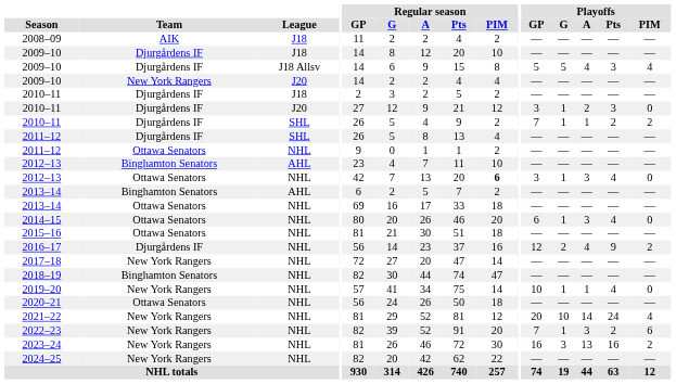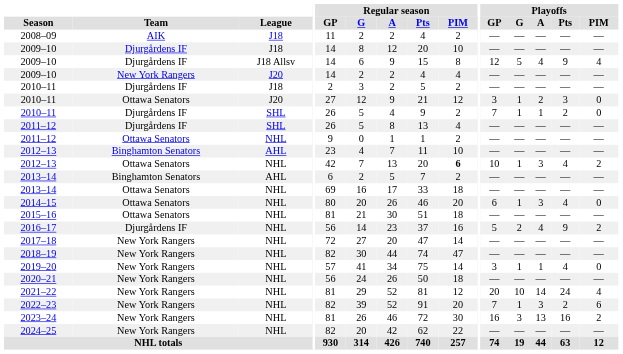 <table border="0" cellpadding="1" cellspacing="0" style="text-align:center; width:60em">
 <tr bgcolor="#e0e0e0">
 <th colspan="3" bgcolor="#ffffff"></th>
 <th rowspan="99" bgcolor="#ffffff"></th>
 <th colspan="5">Regular season</th>
 <th rowspan="99" bgcolor="#ffffff"></th>
 <th colspan="5">Playoffs</th>
 </tr>
 <tr bgcolor="#e0e0e0">
 <th>Season</th>
 <th>Team</th>
 <th>League</th>
 <th>GP</th>
 <th><a href='#'>G</a></th>
 <th><a href='#'>A</a></th>
 <th><a href='#'>Pts</a></th>
 <th><a href='#'>PIM</a></th>
 <th>GP</th>
 <th>G</th>
 <th>A</th>
 <th>Pts</th>
 <th>PIM</th>
 </tr>
 <tr>
 <td>2008–09</td>
 <td><a href='#'>AIK</a></td>
 <td><a href='#'>J18</a></td>
 <td>11</td>
 <td>2</td>
 <td>2</td>
 <td>4</td>
 <td>2</td>
 <td>—</td>
 <td>—</td>
 <td>—</td>
 <td>—</td>
 <td>—</td>
 </tr>
 <tr bgcolor="#f0f0f0">
 <td>2009–10</td>
 <td><a href='#'>Djurgårdens IF</a></td>
 <td>J18</td>
 <td>14</td>
 <td>8</td>
 <td>12</td>
 <td>20</td>
 <td>10</td>
 <td>—</td>
 <td>—</td>
 <td>—</td>
 <td>—</td>
 <td>—</td>
 </tr>
 <tr>
 <td>2009–10</td>
 <td>Djurgårdens IF</td>
 <td>J18 Allsv</td>
 <td>14</td>
 <td>6</td>
 <td>9</td>
 <td>15</td>
 <td>8</td>
-<td>5</td>
+<td>12</td>
 <td>5</td>
 <td>4</td>
-<td>3</td>
+<td>9</td>
 <td>4</td>
 </tr>
 <tr bgcolor="#f0f0f0">
 <td>2009–10</td>
 <td><a href='#'>New York Rangers</a></td>
 <td><a href='#'>J20</a></td>
 <td>14</td>
 <td>2</td>
 <td>2</td>
 <td>4</td>
 <td>4</td>
 <td>—</td>
 <td>—</td>
 <td>—</td>
 <td>—</td>
 <td>—</td>
 </tr>
 <tr>
 <td>2010–11</td>
 <td>Djurgårdens IF</td>
 <td>J18</td>
 <td>2</td>
 <td>3</td>
 <td>2</td>
 <td>5</td>
 <td>2</td>
 <td>—</td>
 <td>—</td>
 <td>—</td>
 <td>—</td>
 <td>—</td>
 </tr>
 <tr bgcolor="#f0f0f0">
 <td>2010–11</td>
-<td>Djurgårdens IF</td>
+<td>Ottawa Senators</td>
 <td>J20</td>
 <td>27</td>
 <td>12</td>
 <td>9</td>
 <td>21</td>
 <td>12</td>
 <td>3</td>
 <td>1</td>
 <td>2</td>
 <td>3</td>
 <td>0</td>
 </tr>
 <tr>
 <td><a href='#'>2010–11</a></td>
 <td>Djurgårdens IF</td>
 <td><a href='#'>SHL</a></td>
 <td>26</td>
 <td>5</td>
 <td>4</td>
 <td>9</td>
 <td>2</td>
 <td>7</td>
 <td>1</td>
 <td>1</td>
 <td>2</td>
-<td>2</td>
+<td>0</td>
 </tr>
 <tr bgcolor="#f0f0f0">
 <td><a href='#'>2011–12</a></td>
 <td>Djurgårdens IF</td>
 <td><a href='#'>SHL</a></td>
 <td>26</td>
 <td>5</td>
 <td>8</td>
 <td>13</td>
 <td>4</td>
 <td>—</td>
 <td>—</td>
 <td>—</td>
 <td>—</td>
 <td>—</td>
 </tr>
 <tr>
 <td><a href='#'>2011–12</a></td>
 <td><a href='#'>Ottawa Senators</a></td>
 <td><a href='#'>NHL</a></td>
 <td>9</td>
 <td>0</td>
 <td>1</td>
 <td>1</td>
 <td>2</td>
 <td>—</td>
 <td>—</td>
 <td>—</td>
 <td>—</td>
 <td>—</td>
 </tr>
 <tr bgcolor="#f0f0f0">
 <td><a href='#'>2012–13</a></td>
 <td><a href='#'>Binghamton Senators</a></td>
 <td><a href='#'>AHL</a></td>
 <td>23</td>
 <td>4</td>
 <td>7</td>
 <td>11</td>
 <td>10</td>
 <td>—</td>
 <td>—</td>
 <td>—</td>
 <td>—</td>
 <td>—</td>
 </tr>
 <tr>
 <td><a href='#'>2012–13</a></td>
 <td>Ottawa Senators</td>
 <td>NHL</td>
 <td>42</td>
 <td>7</td>
 <td>13</td>
 <td>20</td>
 <td><strong>6</strong></td>
-<td>3</td>
+<td>10</td>
 <td>1</td>
 <td>3</td>
 <td>4</td>
-<td>0</td>
+<td>2</td>
 </tr>
 <tr bgcolor="#f0f0f0">
 <td><a href='#'>2013–14</a></td>
 <td>Binghamton Senators</td>
 <td>AHL</td>
 <td>6</td>
 <td>2</td>
 <td>5</td>
 <td>7</td>
 <td>2</td>
 <td>—</td>
 <td>—</td>
 <td>—</td>
 <td>—</td>
 <td>—</td>
 </tr>
 <tr>
 <td><a href='#'>2013–14</a></td>
 <td>Ottawa Senators</td>
 <td>NHL</td>
 <td>69</td>
 <td>16</td>
 <td>17</td>
 <td>33</td>
 <td>18</td>
 <td>—</td>
 <td>—</td>
 <td>—</td>
 <td>—</td>
 <td>—</td>
 </tr>
 <tr bgcolor="#f0f0f0">
 <td><a href='#'>2014–15</a></td>
 <td>Ottawa Senators</td>
 <td>NHL</td>
 <td>80</td>
 <td>20</td>
 <td>26</td>
 <td>46</td>
 <td>20</td>
 <td>6</td>
 <td>1</td>
 <td>3</td>
 <td>4</td>
 <td>0</td>
 </tr>
 <tr>
 <td><a href='#'>2015–16</a></td>
 <td>Ottawa Senators</td>
 <td>NHL</td>
 <td>81</td>
 <td>21</td>
 <td>30</td>
 <td>51</td>
 <td>18</td>
 <td>—</td>
 <td>—</td>
 <td>—</td>
 <td>—</td>
 <td>—</td>
 </tr>
 <tr bgcolor="#f0f0f0">
 <td><a href='#'>2016–17</a></td>
 <td>Djurgårdens IF</td>
 <td>NHL</td>
 <td>56</td>
 <td>14</td>
 <td>23</td>
 <td>37</td>
 <td>16</td>
-<td>12</td>
+<td>5</td>
 <td>2</td>
 <td>4</td>
 <td>9</td>
 <td>2</td>
 </tr>
 <tr>
 <td><a href='#'>2017–18</a></td>
 <td>New York Rangers</td>
 <td>NHL</td>
 <td>72</td>
 <td>27</td>
 <td>20</td>
 <td>47</td>
 <td>14</td>
 <td>—</td>
 <td>—</td>
 <td>—</td>
 <td>—</td>
 <td>—</td>
 </tr>
 <tr bgcolor="#f0f0f0">
 <td><a href='#'>2018–19</a></td>
-<td>Binghamton Senators</td>
+<td>New York Rangers</td>
 <td>NHL</td>
 <td>82</td>
 <td>30</td>
 <td>44</td>
 <td>74</td>
 <td>47</td>
 <td>—</td>
 <td>—</td>
 <td>—</td>
 <td>—</td>
 <td>—</td>
 </tr>
 <tr>
 <td><a href='#'>2019–20</a></td>
 <td>New York Rangers</td>
 <td>NHL</td>
 <td>57</td>
 <td>41</td>
 <td>34</td>
 <td>75</td>
 <td>14</td>
-<td>10</td>
+<td>3</td>
 <td>1</td>
 <td>1</td>
 <td>4</td>
 <td>0</td>
 </tr>
 <tr bgcolor="#f0f0f0">
 <td><a href='#'>2020–21</a></td>
-<td>Ottawa Senators</td>
+<td>New York Rangers</td>
 <td>NHL</td>
 <td>56</td>
 <td>24</td>
 <td>26</td>
 <td>50</td>
 <td>18</td>
 <td>—</td>
 <td>—</td>
 <td>—</td>
 <td>—</td>
 <td>—</td>
 </tr>
 <tr>
 <td><a href='#'>2021–22</a></td>
 <td>New York Rangers</td>
 <td>NHL</td>
 <td>81</td>
 <td>29</td>
 <td>52</td>
 <td>81</td>
 <td>12</td>
 <td>20</td>
 <td>10</td>
 <td>14</td>
 <td>24</td>
 <td>4</td>
 </tr>
 <tr bgcolor="#f0f0f0">
 <td><a href='#'>2022–23</a></td>
 <td>New York Rangers</td>
 <td>NHL</td>
 <td>82</td>
 <td>39</td>
 <td>52</td>
 <td>91</td>
 <td>20</td>
 <td>7</td>
 <td>1</td>
 <td>3</td>
 <td>2</td>
 <td>6</td>
 </tr>
 <tr>
 <td><a href='#'>2023–24</a></td>
 <td>New York Rangers</td>
 <td>NHL</td>
 <td>81</td>
 <td>26</td>
 <td>46</td>
 <td>72</td>
 <td>30</td>
 <td>16</td>
 <td>3</td>
 <td>13</td>
 <td>16</td>
 <td>2</td>
 </tr>
 <tr bgcolor="#f0f0f0">
 <td><a href='#'>2024–25</a></td>
 <td>New York Rangers</td>
 <td>NHL</td>
 <td>82</td>
 <td>20</td>
 <td>42</td>
 <td>62</td>
 <td>22</td>
 <td>—</td>
 <td>—</td>
 <td>—</td>
 <td>—</td>
 <td>—</td>
 </tr>
 <tr bgcolor="#e0e0e0">
 <th colspan="3">NHL totals</th>
 <th>930</th>
 <th>314</th>
 <th>426</th>
 <th>740</th>
 <th>257</th>
 <th>74</th>
 <th>19</th>
 <th>44</th>
 <th>63</th>
 <th>12</th>
 </tr>
 </table>
